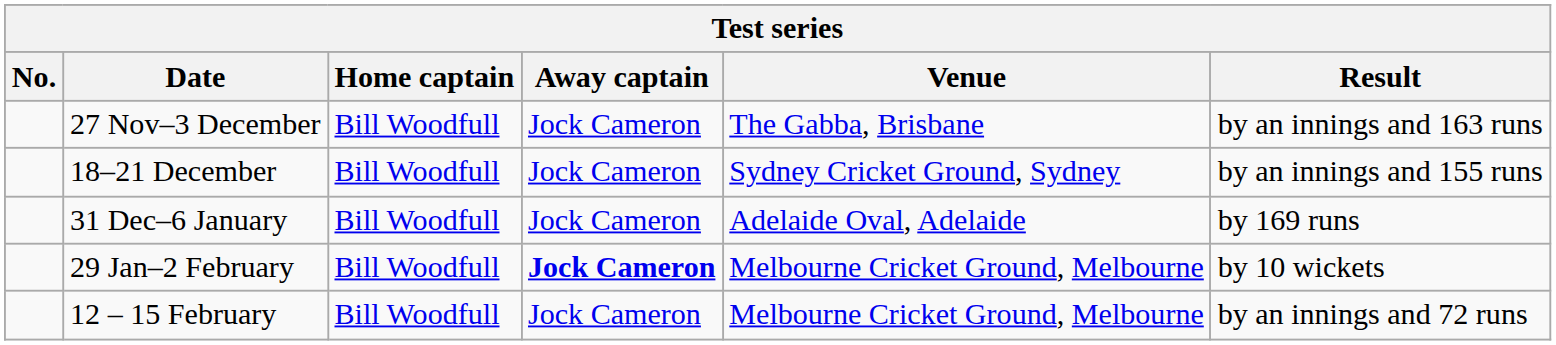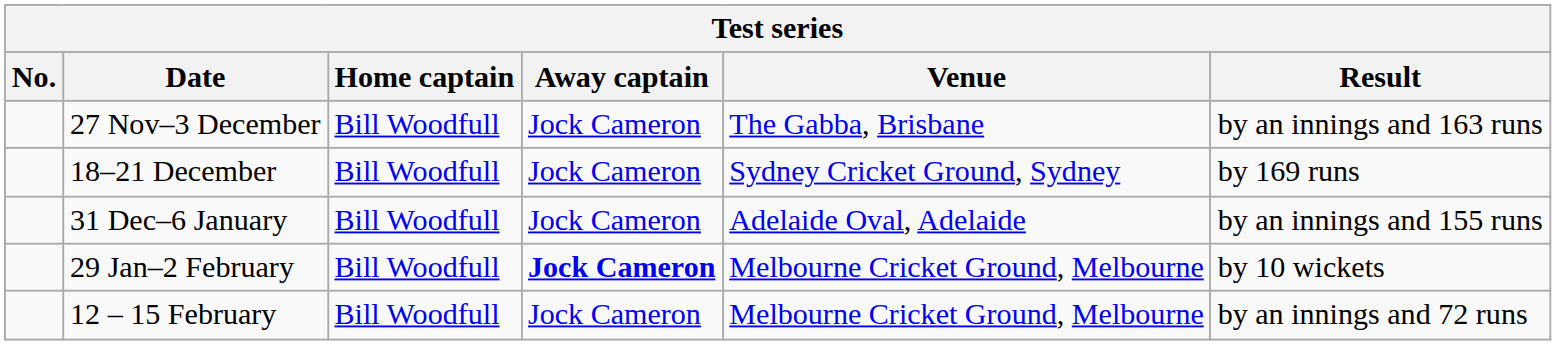 <table class="wikitable">
 <tr>
 <th colspan="9">Test series</th>
 </tr>
 <tr>
 <th>No.</th>
 <th>Date</th>
 <th>Home captain</th>
 <th>Away captain</th>
 <th>Venue</th>
 <th>Result</th>
 </tr>
 <tr>
 <td></td>
 <td>27 Nov–3 December</td>
 <td><a href='#'>Bill Woodfull</a></td>
 <td><a href='#'>Jock Cameron</a></td>
 <td><a href='#'>The Gabba</a>, <a href='#'>Brisbane</a></td>
 <td> by an innings and 163 runs</td>
 </tr>
 <tr>
 <td></td>
 <td>18–21 December</td>
 <td><a href='#'>Bill Woodfull</a></td>
 <td><a href='#'>Jock Cameron</a></td>
 <td><a href='#'>Sydney Cricket Ground</a>, <a href='#'>Sydney</a></td>
-<td> by an innings and 155 runs</td>
+<td> by 169 runs</td>
 </tr>
 <tr>
 <td></td>
 <td>31 Dec–6 January</td>
 <td><a href='#'>Bill Woodfull</a></td>
 <td><a href='#'>Jock Cameron</a></td>
 <td><a href='#'>Adelaide Oval</a>, <a href='#'>Adelaide</a></td>
-<td> by 169 runs</td>
+<td> by an innings and 155 runs</td>
 </tr>
 <tr>
 <td></td>
 <td>29 Jan–2 February</td>
 <td><a href='#'>Bill Woodfull</a></td>
 <td><strong><a href='#'>Jock Cameron</a></strong></td>
 <td><a href='#'>Melbourne Cricket Ground</a>, <a href='#'>Melbourne</a></td>
 <td> by 10 wickets</td>
 </tr>
 <tr>
 <td></td>
 <td>12 – 15 February</td>
 <td><a href='#'>Bill Woodfull</a></td>
 <td><a href='#'>Jock Cameron</a></td>
 <td><a href='#'>Melbourne Cricket Ground</a>, <a href='#'>Melbourne</a></td>
 <td> by an innings and 72 runs</td>
 </tr>
 </table>
